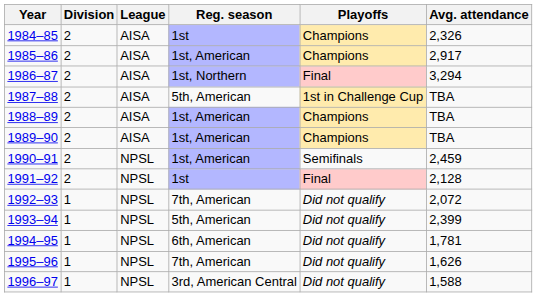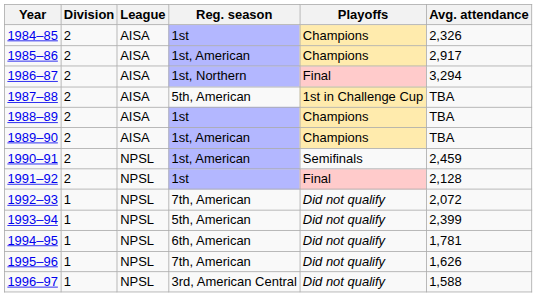 <table class="wikitable">
 <tr>
 <th>Year</th>
 <th>Division</th>
 <th>League</th>
 <th>Reg. season</th>
 <th>Playoffs</th>
 <th>Avg. attendance</th>
 </tr>
 <tr>
 <td><a href='#'>1984–85</a></td>
 <td>2</td>
 <td>AISA</td>
 <td style="background:#b3b7ff;">1st</td>
 <td style="background:#ffebad;">Champions</td>
 <td>2,326</td>
 </tr>
 <tr>
 <td><a href='#'>1985–86</a></td>
 <td>2</td>
 <td>AISA</td>
 <td style="background:#b3b7ff;">1st, American</td>
 <td style="background:#ffebad;">Champions</td>
 <td>2,917</td>
 </tr>
 <tr>
 <td><a href='#'>1986–87</a></td>
 <td>2</td>
 <td>AISA</td>
 <td style="background:#b3b7ff;">1st, Northern</td>
 <td style="background:#ffcbcb;">Final</td>
 <td>3,294</td>
 </tr>
 <tr>
 <td><a href='#'>1987–88</a></td>
 <td>2</td>
 <td>AISA</td>
 <td>5th, American</td>
 <td style="background:#ffebad;">1st in Challenge Cup</td>
 <td>TBA</td>
 </tr>
 <tr>
 <td><a href='#'>1988–89</a></td>
 <td>2</td>
 <td>AISA</td>
-<td style="background:#b3b7ff;">1st, American</td>
+<td style="background:#b3b7ff;">1st</td>
 <td style="background:#ffebad;">Champions</td>
 <td>TBA</td>
 </tr>
 <tr>
 <td><a href='#'>1989–90</a></td>
 <td>2</td>
 <td>AISA</td>
 <td style="background:#b3b7ff;">1st, American</td>
 <td style="background:#ffebad;">Champions</td>
 <td>TBA</td>
 </tr>
 <tr>
 <td><a href='#'>1990–91</a></td>
 <td>2</td>
 <td>NPSL</td>
 <td style="background:#b3b7ff;">1st, American</td>
 <td>Semifinals</td>
 <td>2,459</td>
 </tr>
 <tr>
 <td><a href='#'>1991–92</a></td>
 <td>2</td>
 <td>NPSL</td>
 <td style="background:#b3b7ff;">1st</td>
 <td style="background:#ffcbcb;">Final</td>
 <td>2,128</td>
 </tr>
 <tr>
 <td><a href='#'>1992–93</a></td>
 <td>1</td>
 <td>NPSL</td>
 <td>7th, American</td>
 <td><em>Did not qualify</em></td>
 <td>2,072</td>
 </tr>
 <tr>
 <td><a href='#'>1993–94</a></td>
 <td>1</td>
 <td>NPSL</td>
 <td>5th, American</td>
 <td><em>Did not qualify</em></td>
 <td>2,399</td>
 </tr>
 <tr>
 <td><a href='#'>1994–95</a></td>
 <td>1</td>
 <td>NPSL</td>
 <td>6th, American</td>
 <td><em>Did not qualify</em></td>
 <td>1,781</td>
 </tr>
 <tr>
 <td><a href='#'>1995–96</a></td>
 <td>1</td>
 <td>NPSL</td>
 <td>7th, American</td>
 <td><em>Did not qualify</em></td>
 <td>1,626</td>
 </tr>
 <tr>
 <td><a href='#'>1996–97</a></td>
 <td>1</td>
 <td>NPSL</td>
 <td>3rd, American Central</td>
 <td><em>Did not qualify</em></td>
 <td>1,588</td>
 </tr>
 </table>
